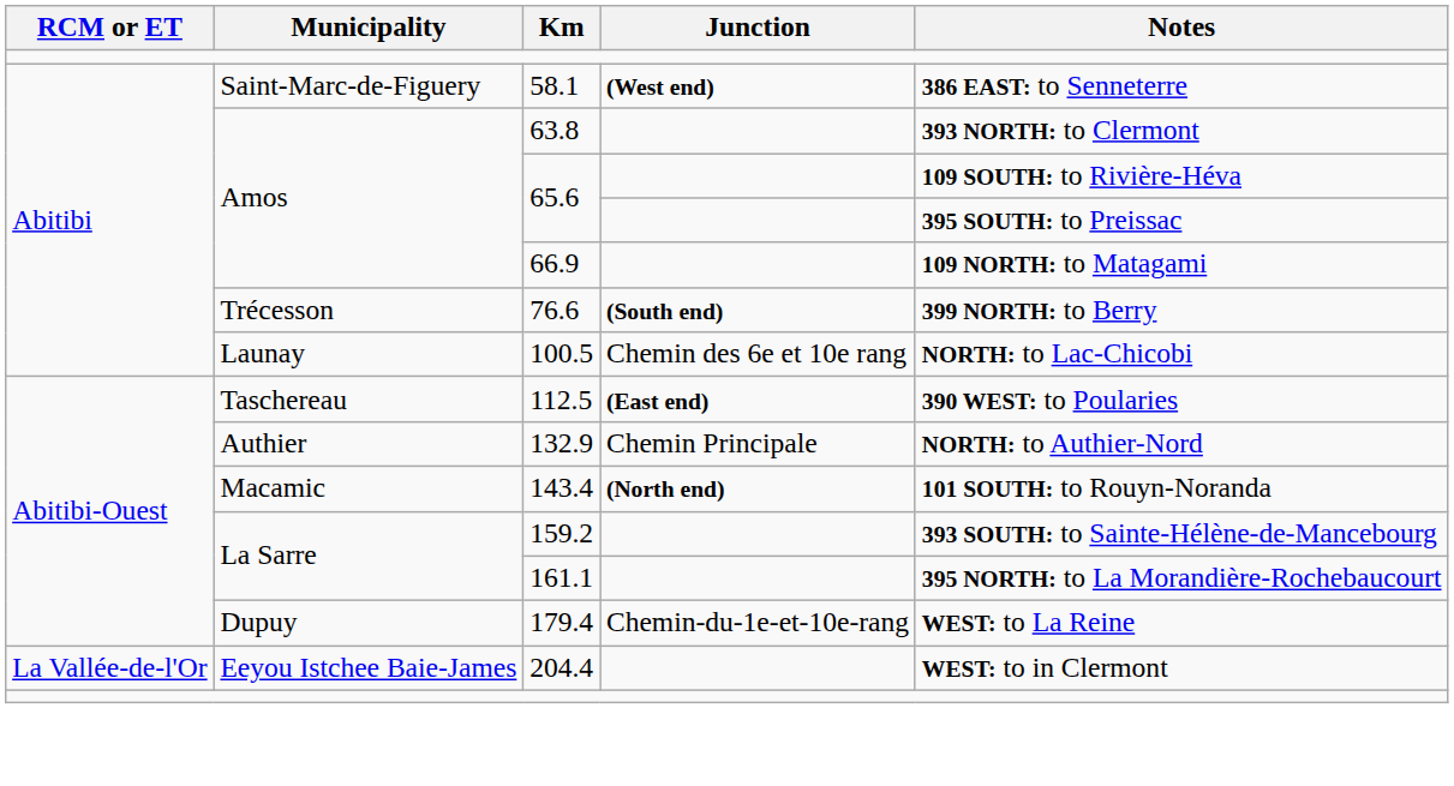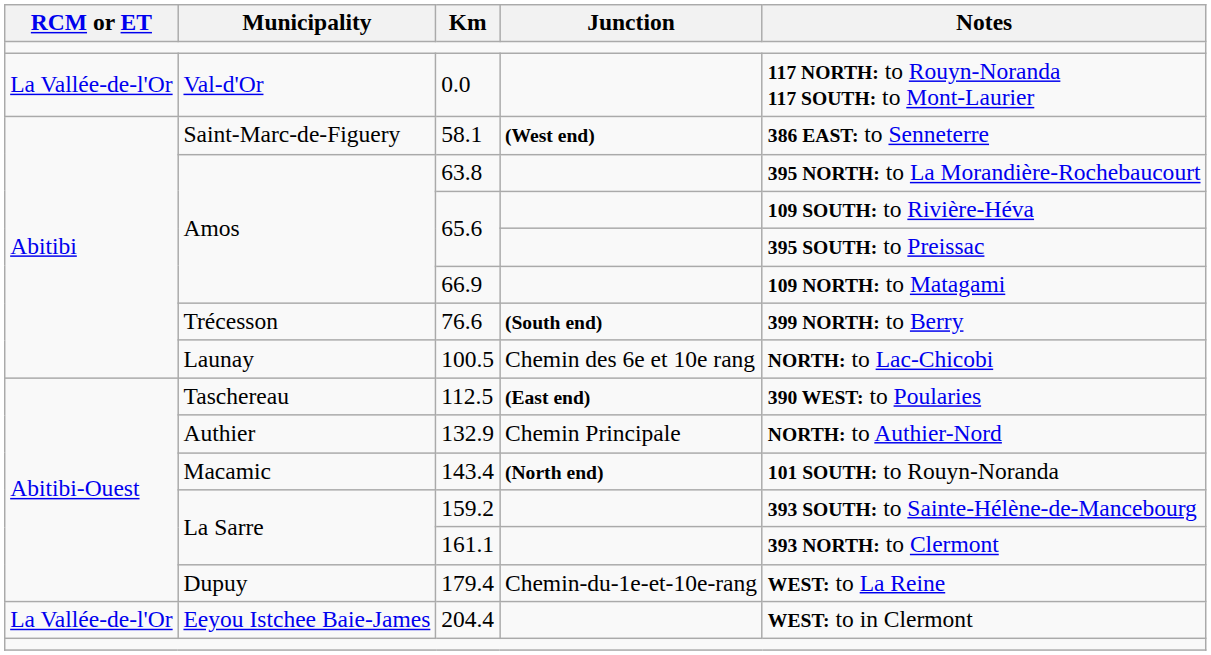 <table class=wikitable>
 <tr>
 <th><a href='#'>RCM</a> or <a href='#'>ET</a></th>
 <th>Municipality</th>
 <th>Km</th>
 <th>Junction</th>
 <th>Notes</th>
 </tr>
 <tr>
 <td colspan="5"></td>
 </tr>
 <tr>
+<td><a href='#'>La Vallée-de-l'Or</a></td>
+<td><a href='#'>Val-d'Or</a></td>
+<td>0.0</td>
+<td></td>
+<td><small><strong>117 NORTH:</strong></small> to <a href='#'>Rouyn-Noranda</a> <br> <small><strong>117 SOUTH:</strong></small> to <a href='#'>Mont-Laurier</a></td>
+</tr>
+<tr>
 <td rowspan="7"><a href='#'>Abitibi</a></td>
 <td>Saint-Marc-de-Figuery</td>
 <td>58.1</td>
 <td> <small><strong>(West end)</strong> </small></td>
 <td><small><strong>386 EAST:</strong></small> to <a href='#'>Senneterre</a></td>
 </tr>
 <tr>
 <td rowspan="4">Amos</td>
 <td>63.8</td>
 <td></td>
-<td><small><strong>393 NORTH:</strong></small> to <a href='#'>Clermont</a></td>
+<td><small><strong>395 NORTH:</strong></small> to <a href='#'>La Morandière-Rochebaucourt</a></td>
 </tr>
 <tr>
 <td rowspan="2">65.6</td>
 <td></td>
 <td><small><strong>109 SOUTH:</strong></small> to <a href='#'>Rivière-Héva</a></td>
 </tr>
 <tr>
 <td></td>
 <td><small><strong>395 SOUTH:</strong></small> to <a href='#'>Preissac</a></td>
 </tr>
 <tr>
 <td>66.9</td>
 <td></td>
 <td><small><strong>109 NORTH:</strong></small> to <a href='#'>Matagami</a></td>
 </tr>
 <tr>
 <td>Trécesson</td>
 <td>76.6</td>
 <td> <small><strong>(South end)</strong> </small></td>
 <td><small><strong>399 NORTH:</strong></small> to <a href='#'>Berry</a></td>
 </tr>
 <tr>
 <td>Launay</td>
 <td>100.5</td>
 <td>Chemin des 6e et 10e rang</td>
 <td><small><strong>NORTH:</strong></small> to <a href='#'>Lac-Chicobi</a></td>
 </tr>
 <tr>
 <td rowspan="6"><a href='#'>Abitibi-Ouest</a></td>
 <td>Taschereau</td>
 <td>112.5</td>
 <td> <small><strong>(East end)</strong></small></td>
 <td><small><strong>390 WEST:</strong></small> to <a href='#'>Poularies</a></td>
 </tr>
 <tr>
 <td>Authier</td>
 <td>132.9</td>
 <td>Chemin Principale</td>
 <td><small><strong>NORTH:</strong></small> to <a href='#'>Authier-Nord</a></td>
 </tr>
 <tr>
 <td>Macamic</td>
 <td>143.4</td>
 <td> <small><strong>(North end)</strong></small></td>
 <td><small><strong>101 SOUTH:</strong></small> to Rouyn-Noranda</td>
 </tr>
 <tr>
 <td rowspan="2">La Sarre</td>
 <td>159.2</td>
 <td></td>
 <td><small><strong>393 SOUTH:</strong></small> to <a href='#'>Sainte-Hélène-de-Mancebourg</a></td>
 </tr>
 <tr>
 <td>161.1</td>
 <td></td>
-<td><small><strong>395 NORTH:</strong></small> to <a href='#'>La Morandière-Rochebaucourt</a></td>
+<td><small><strong>393 NORTH:</strong></small> to <a href='#'>Clermont</a></td>
 </tr>
 <tr>
 <td>Dupuy</td>
 <td>179.4</td>
 <td>Chemin-du-1e-et-10e-rang</td>
 <td><small><strong>WEST:</strong></small> to <a href='#'>La Reine</a></td>
 </tr>
 <tr>
 <td><a href='#'>La Vallée-de-l'Or</a></td>
 <td><a href='#'>Eeyou Istchee Baie-James</a></td>
 <td>204.4</td>
 <td></td>
 <td><small><strong>WEST:</strong></small> to  in Clermont</td>
 </tr>
 <tr>
 <td colspan="5"></td>
 </tr>
 </table>
